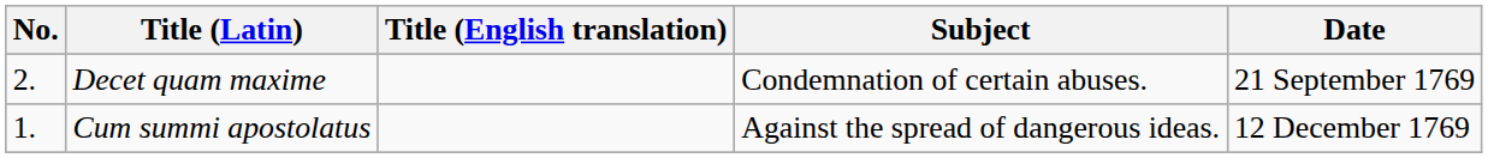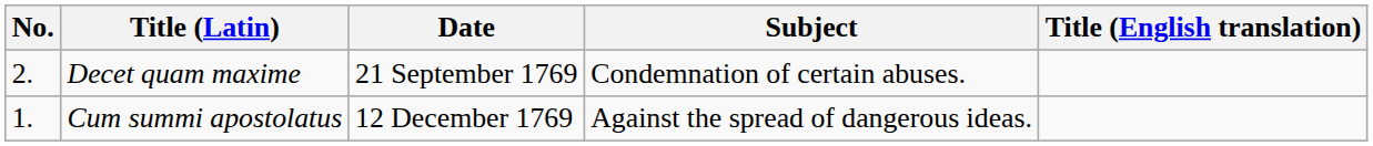 <table class="wikitable">
 <tr>
 <th>No.</th>
 <th>Title (<a href='#'>Latin</a>)</th>
+<th>Date</th>
+<th>Subject</th>
 <th>Title (<a href='#'>English</a> translation)</th>
-<th>Subject</th>
-<th>Date</th>
 </tr>
 <tr>
 <td>2.</td>
 <td><em>Decet quam maxime</em></td>
+<td>21 September 1769</td>
+<td>Condemnation of certain abuses.</td>
 <td></td>
-<td>Condemnation of certain abuses.</td>
-<td>21 September 1769</td>
 </tr>
 <tr>
 <td>1.</td>
 <td><em>Cum summi apostolatus</em></td>
+<td>12 December 1769</td>
+<td>Against the spread of dangerous ideas.</td>
 <td></td>
-<td>Against the spread of dangerous ideas.</td>
-<td>12 December 1769</td>
 </tr>
 </table>
